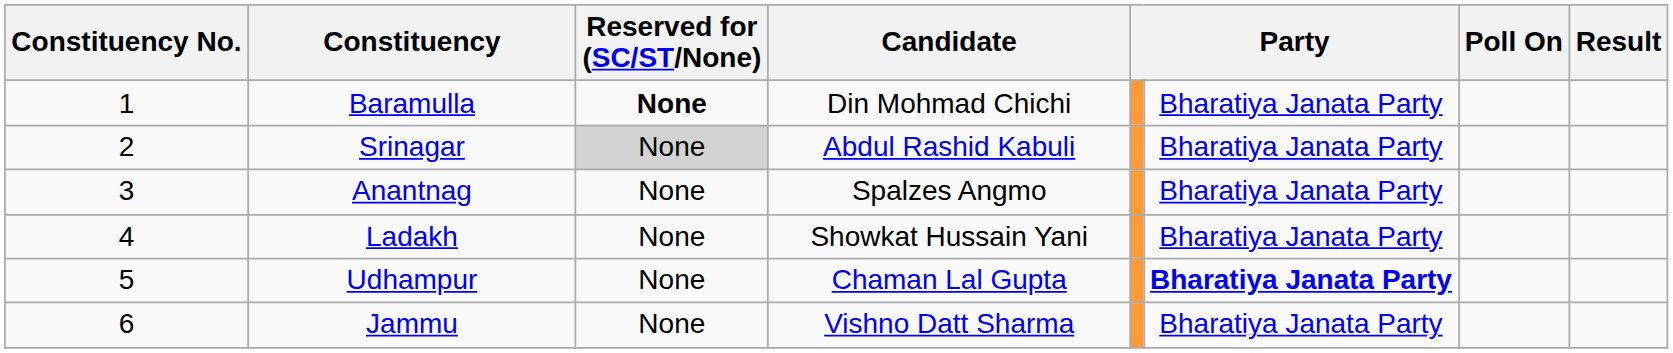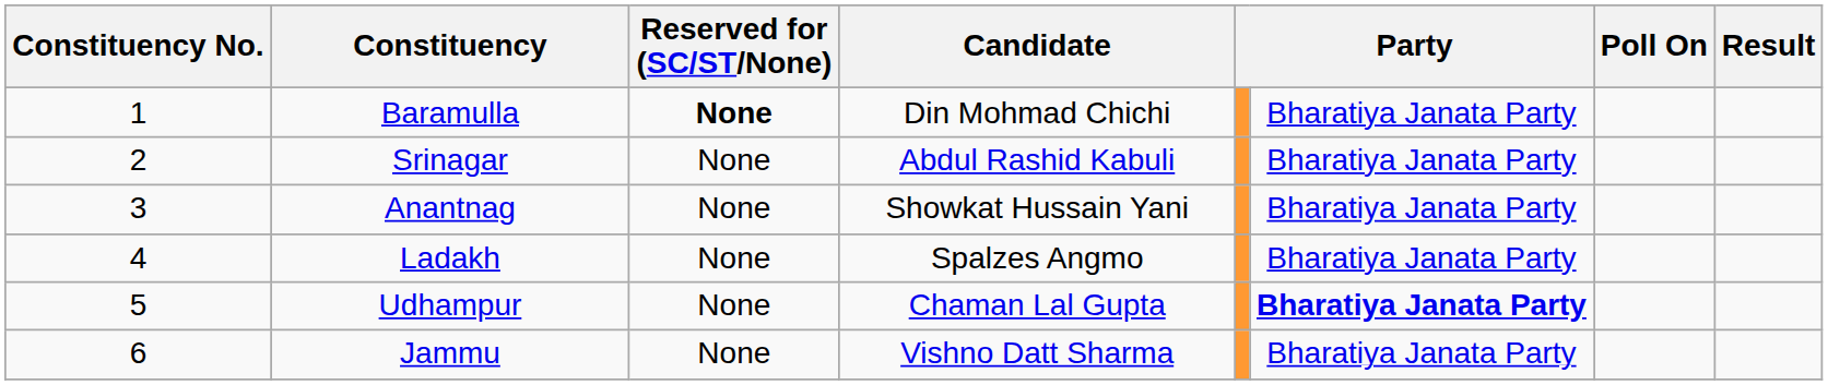 <table class="wikitable sortable" style="text-align:center">
 <tr>
 <th>Constituency No.</th>
 <th style="width:180px;">Constituency</th>
 <th>Reserved for<br>(<a href='#'>SC/ST</a>/None)</th>
 <th style="width:200px;">Candidate</th>
 <th colspan="2">Party</th>
 <th>Poll On</th>
 <th>Result</th>
 </tr>
 <tr>
 <td>1</td>
 <td><a href='#'>Baramulla</a></td>
 <td><strong>None</strong></td>
 <td>Din Mohmad Chichi</td>
 <td bgcolor=#FF9933></td>
 <td><a href='#'>Bharatiya Janata Party</a></td>
 <td></td>
 <td></td>
 </tr>
 <tr>
 <td>2</td>
 <td><a href='#'>Srinagar</a></td>
-<td style="background: lightgrey;">None</td>
+<td>None</td>
 <td><a href='#'>Abdul Rashid Kabuli</a></td>
 <td bgcolor=#FF9933></td>
 <td><a href='#'>Bharatiya Janata Party</a></td>
 <td></td>
 <td></td>
 </tr>
 <tr>
 <td>3</td>
 <td><a href='#'>Anantnag</a></td>
 <td>None</td>
-<td>Spalzes Angmo</td>
+<td>Showkat Hussain Yani</td>
 <td bgcolor=#FF9933></td>
 <td><a href='#'>Bharatiya Janata Party</a></td>
 <td></td>
 <td></td>
 </tr>
 <tr>
 <td>4</td>
 <td><a href='#'>Ladakh</a></td>
 <td>None</td>
-<td>Showkat Hussain Yani</td>
+<td>Spalzes Angmo</td>
 <td bgcolor=#FF9933></td>
 <td><a href='#'>Bharatiya Janata Party</a></td>
 <td></td>
 <td></td>
 </tr>
 <tr>
 <td>5</td>
 <td><a href='#'>Udhampur</a></td>
 <td>None</td>
 <td><a href='#'>Chaman Lal Gupta</a></td>
 <td bgcolor=#FF9933></td>
 <td><strong><a href='#'>Bharatiya Janata Party</a></strong></td>
 <td></td>
 <td></td>
 </tr>
 <tr>
 <td>6</td>
 <td><a href='#'>Jammu</a></td>
 <td>None</td>
 <td><a href='#'>Vishno Datt Sharma</a></td>
 <td bgcolor=#FF9933></td>
 <td><a href='#'>Bharatiya Janata Party</a></td>
 <td></td>
 <td></td>
 </tr>
 </table>
